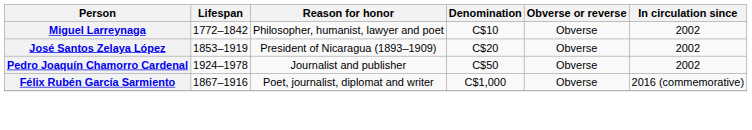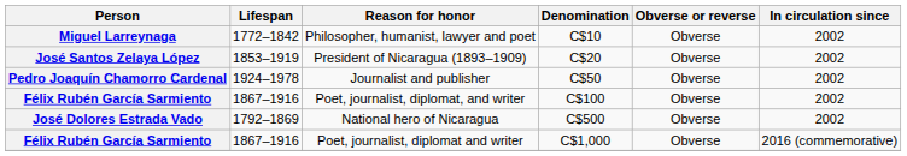 <table class="wikitable" style="font-size: 95%; text-align:center;">
 <tr>
 <th>Person</th>
 <th>Lifespan</th>
 <th>Reason for honor</th>
 <th>Denomination</th>
 <th>Obverse or reverse</th>
 <th>In circulation since</th>
 </tr>
 <tr>
 <th><a href='#'>Miguel Larreynaga</a></th>
 <td>1772–1842</td>
 <td>Philosopher, humanist, lawyer and poet</td>
 <td>C$10</td>
 <td>Obverse</td>
 <td>2002</td>
 </tr>
 <tr>
 <th><a href='#'>José Santos Zelaya López</a></th>
 <td>1853–1919</td>
 <td>President of Nicaragua (1893–1909)</td>
 <td>C$20</td>
 <td>Obverse</td>
 <td>2002</td>
 </tr>
 <tr>
 <th><a href='#'>Pedro Joaquín Chamorro Cardenal</a></th>
 <td>1924–1978</td>
 <td>Journalist and publisher</td>
 <td>C$50</td>
 <td>Obverse</td>
 <td>2002</td>
 </tr>
 <tr>
 <th><a href='#'>Félix Rubén García Sarmiento</a></th>
 <td>1867–1916</td>
+<td>Poet, journalist, diplomat, and writer</td>
+<td>C$100</td>
+<td>Obverse</td>
+<td>2002</td>
+</tr>
+<tr>
+<th><a href='#'>José Dolores Estrada Vado</a></th>
+<td>1792–1869</td>
+<td>National hero of Nicaragua</td>
+<td>C$500</td>
+<td>Obverse</td>
+<td>2002</td>
+</tr>
+<tr>
+<th><a href='#'>Félix Rubén García Sarmiento</a></th>
+<td>1867–1916</td>
 <td>Poet, journalist, diplomat and writer</td>
 <td>C$1,000</td>
 <td>Obverse</td>
 <td>2016 (commemorative)</td>
 </tr>
 <tr>
 </tr>
 </table>
